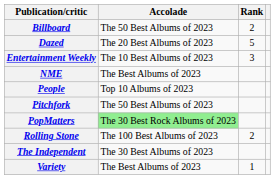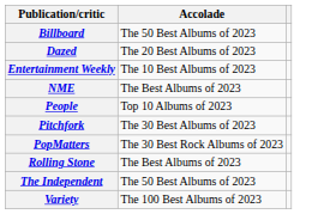 <table class="wikitable sortable plainrowheaders">
 <tr>
 <th scope="col">Publication/critic</th>
 <th scope="col">Accolade</th>
-<th scope="col">Rank</th>
 <th scope="col" class="unsortable"></th>
 </tr>
 <tr>
 <th scope="row"><em><a href='#'>Billboard</a></em></th>
 <td>The 50 Best Albums of 2023</td>
-<td style="text-align: center;">2</td>
 <td style="text-align: center;"></td>
 </tr>
 <tr>
 <th scope="row"><em><a href='#'>Dazed</a></em></th>
 <td>The 20 Best Albums of 2023</td>
-<td style="text-align: center;">5</td>
 <td style="text-align: center;"></td>
 </tr>
 <tr>
 <th scope="row"><em><a href='#'>Entertainment Weekly</a></em></th>
 <td>The 10 Best Albums of 2023</td>
-<td style="text-align: center;">3</td>
 <td style="text-align: center;"></td>
 </tr>
 <tr>
 <th scope="row"><em><a href='#'>NME</a></em></th>
 <td>The Best Albums of 2023</td>
 <td></td>
-<td></td>
 </tr>
 <tr>
 <th scope="row"><em><a href='#'>People</a></em></th>
 <td>Top 10 Albums of 2023</td>
 <td></td>
-<td></td>
 </tr>
 <tr>
 <th scope="row"><em><a href='#'>Pitchfork</a></em></th>
-<td>The 50 Best Albums of 2023</td>
-<td></td>
+<td>The 30 Best Albums of 2023</td>
 <td></td>
 </tr>
 <tr>
 <th scope="row"><em><a href='#'>PopMatters</a></em></th>
-<td style="background: lightgreen;">The 30 Best Rock Albums of 2023</td>
-<td></td>
+<td>The 30 Best Rock Albums of 2023</td>
 <td></td>
 </tr>
 <tr>
 <th scope="row"><em><a href='#'>Rolling Stone</a></em></th>
-<td>The 100 Best Albums of 2023</td>
-<td style="text-align: center;">2</td>
+<td>The Best Albums of 2023</td>
 <td style="text-align: center;"></td>
 </tr>
 <tr>
 <th scope="row"><em><a href='#'>The Independent</a></em></th>
-<td>The 30 Best Albums of 2023</td>
-<td></td>
+<td>The 50 Best Albums of 2023</td>
 <td></td>
 </tr>
 <tr>
 <th scope="row"><em><a href='#'>Variety</a></em></th>
-<td>The Best Albums of 2023</td>
-<td style="text-align: center;">1</td>
+<td>The 100 Best Albums of 2023</td>
 <td style="text-align: center;"></td>
 </tr>
 </table>
